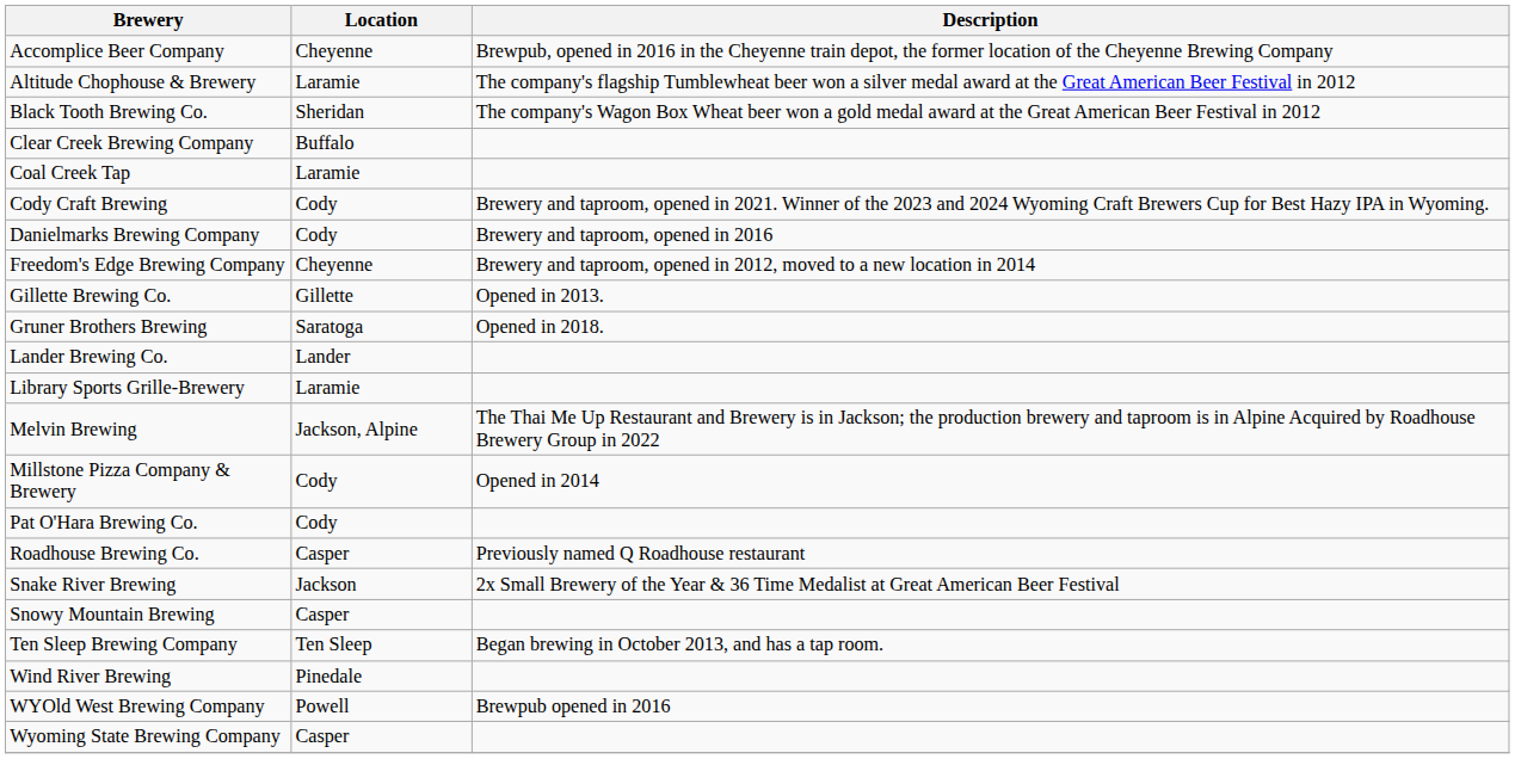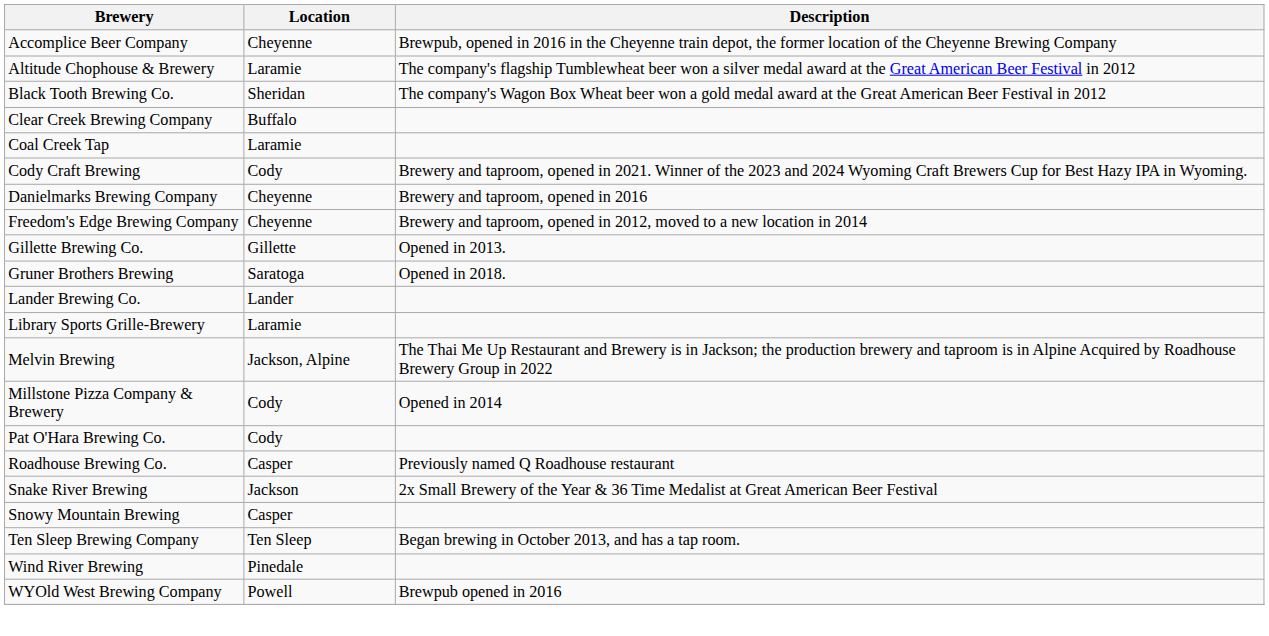 <table class="wikitable sortable" border="1">
 <tr>
 <th scope="col" width=19%>Brewery</th>
 <th scope="col" width=12%>Location</th>
 <th scope="col">Description</th>
 </tr>
 <tr>
 <td>Accomplice Beer Company</td>
 <td>Cheyenne</td>
 <td>Brewpub, opened in 2016 in the Cheyenne train depot, the former location of the Cheyenne Brewing Company</td>
 </tr>
 <tr>
 <td>Altitude Chophouse & Brewery</td>
 <td>Laramie </td>
 <td>The company's flagship Tumblewheat beer won a silver medal award at the <a href='#'>Great American Beer Festival</a> in 2012</td>
 </tr>
 <tr>
 <td>Black Tooth Brewing Co.</td>
 <td>Sheridan </td>
 <td>The company's Wagon Box Wheat beer won a gold medal award at the Great American Beer Festival in 2012</td>
 </tr>
 <tr>
 <td>Clear Creek Brewing Company</td>
 <td>Buffalo </td>
 <td></td>
 </tr>
 <tr>
 <td>Coal Creek Tap</td>
 <td>Laramie </td>
 <td></td>
 </tr>
 <tr>
 <td>Cody Craft Brewing</td>
 <td>Cody</td>
 <td>Brewery and taproom, opened in 2021. Winner of the 2023 and 2024 Wyoming Craft Brewers Cup for Best Hazy IPA in Wyoming.</td>
 </tr>
 <tr>
 <td>Danielmarks Brewing Company</td>
-<td>Cody</td>
+<td>Cheyenne</td>
 <td>Brewery and taproom, opened in 2016</td>
 </tr>
 <tr>
 <td>Freedom's Edge Brewing Company</td>
 <td>Cheyenne</td>
 <td>Brewery and taproom, opened in 2012, moved to a new location in 2014</td>
 </tr>
 <tr>
 <td>Gillette Brewing Co.</td>
 <td>Gillette </td>
 <td>Opened in 2013.</td>
 </tr>
 <tr>
 <td>Gruner Brothers Brewing </td>
 <td>Saratoga </td>
 <td>Opened in 2018.</td>
 </tr>
 <tr>
 <td>Lander Brewing Co.</td>
 <td>Lander </td>
 <td></td>
 </tr>
 <tr>
 <td>Library Sports Grille-Brewery </td>
 <td>Laramie </td>
 <td></td>
 </tr>
 <tr>
 <td>Melvin Brewing</td>
 <td>Jackson, Alpine</td>
 <td>The Thai Me Up Restaurant and Brewery is in Jackson; the production brewery and taproom is in Alpine Acquired by Roadhouse Brewery Group in 2022 </td>
 </tr>
 <tr>
 <td>Millstone Pizza Company & Brewery</td>
 <td>Cody</td>
 <td>Opened in 2014</td>
 </tr>
 <tr>
 <td>Pat O'Hara Brewing Co.</td>
 <td>Cody </td>
 <td></td>
 </tr>
 <tr>
 <td>Roadhouse Brewing Co.</td>
 <td>Casper </td>
 <td>Previously named Q Roadhouse restaurant</td>
 </tr>
 <tr>
 <td>Snake River Brewing</td>
 <td>Jackson </td>
 <td>2x Small Brewery of the Year & 36 Time Medalist at Great American Beer Festival</td>
 </tr>
 <tr>
 <td>Snowy Mountain Brewing </td>
 <td>Casper</td>
 <td></td>
 </tr>
 <tr>
 <td>Ten Sleep Brewing Company</td>
 <td>Ten Sleep </td>
 <td>Began brewing in October 2013, and has a tap room.</td>
 </tr>
 <tr>
 <td>Wind River Brewing</td>
 <td>Pinedale </td>
 <td></td>
 </tr>
 <tr>
 <td>WYOld West Brewing Company</td>
 <td>Powell</td>
 <td>Brewpub opened in 2016</td>
 </tr>
 <tr>
-<td>Wyoming State Brewing Company</td>
-<td>Casper </td>
-<td></td>
-</tr>
-<tr>
 </tr>
 </table>
